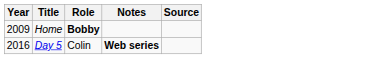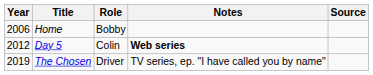 <table class="wikitable sortable plainrowheaders">
 <tr>
 <th>Year</th>
 <th>Title</th>
 <th>Role</th>
 <th class="unsortable">Notes</th>
 <th class="unsortable">Source</th>
 </tr>
 <tr>
-<td>2009</td>
+<td>2006</td>
 <td><em>Home</em></td>
-<td><strong>Bobby</strong></td>
+<td>Bobby</td>
 <td></td>
 <td></td>
 </tr>
 <tr>
-<td>2016</td>
+<td>2012</td>
 <td><em><a href='#'>Day 5</a></em></td>
 <td>Colin</td>
 <td><strong>Web series</strong></td>
 <td></td>
 </tr>
+<tr>
+<td>2019</td>
+<td><em><a href='#'>The Chosen</a></em></td>
+<td>Driver</td>
+<td>TV series, ep. "I have called you by name"</td>
+<td></td>
+</tr>
 </table>
